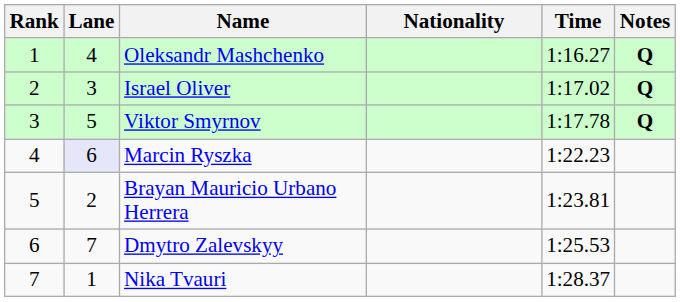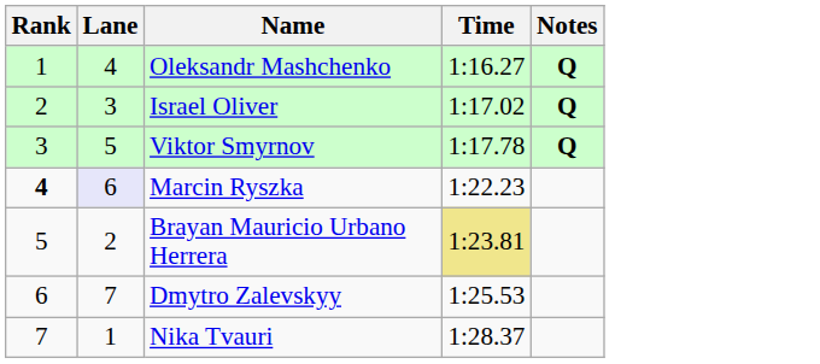 <table class="wikitable sortable" style="text-align:center">
 <tr>
 <th>Rank</th>
 <th>Lane</th>
 <th style="width:180px">Name</th>
-<th style="width:125px">Nationality</th>
 <th>Time</th>
 <th>Notes</th>
 </tr>
 <tr style="background:#cfc;">
 <td>1</td>
 <td>4</td>
 <td style="text-align:left;"><a href='#'>Oleksandr Mashchenko</a></td>
-<td style="text-align:left;"></td>
 <td>1:16.27</td>
 <td><strong>Q</strong></td>
 </tr>
 <tr style="background:#cfc;">
 <td>2</td>
 <td>3</td>
 <td style="text-align:left;"><a href='#'>Israel Oliver</a></td>
-<td style="text-align:left;"></td>
 <td>1:17.02</td>
 <td><strong>Q</strong></td>
 </tr>
 <tr style="background:#cfc;">
 <td>3</td>
 <td>5</td>
 <td style="text-align:left;"><a href='#'>Viktor Smyrnov</a></td>
-<td style="text-align:left;"></td>
 <td>1:17.78</td>
 <td><strong>Q</strong></td>
 </tr>
 <tr>
-<td>4</td>
+<td><strong>4</strong></td>
 <td style="background: lavender;">6</td>
 <td style="text-align:left;"><a href='#'>Marcin Ryszka</a></td>
-<td style="text-align:left;"></td>
 <td>1:22.23</td>
 <td></td>
 </tr>
 <tr>
 <td>5</td>
 <td>2</td>
 <td style="text-align:left;"><a href='#'>Brayan Mauricio Urbano Herrera</a></td>
-<td style="text-align:left;"></td>
-<td>1:23.81</td>
+<td style="background: khaki;">1:23.81</td>
 <td></td>
 </tr>
 <tr>
 <td>6</td>
 <td>7</td>
 <td style="text-align:left;"><a href='#'>Dmytro Zalevskyy</a></td>
-<td style="text-align:left;"></td>
 <td>1:25.53</td>
 <td></td>
 </tr>
 <tr>
 <td>7</td>
 <td>1</td>
 <td style="text-align:left;"><a href='#'>Nika Tvauri</a></td>
-<td style="text-align:left;"></td>
 <td>1:28.37</td>
 <td></td>
 </tr>
 </table>
